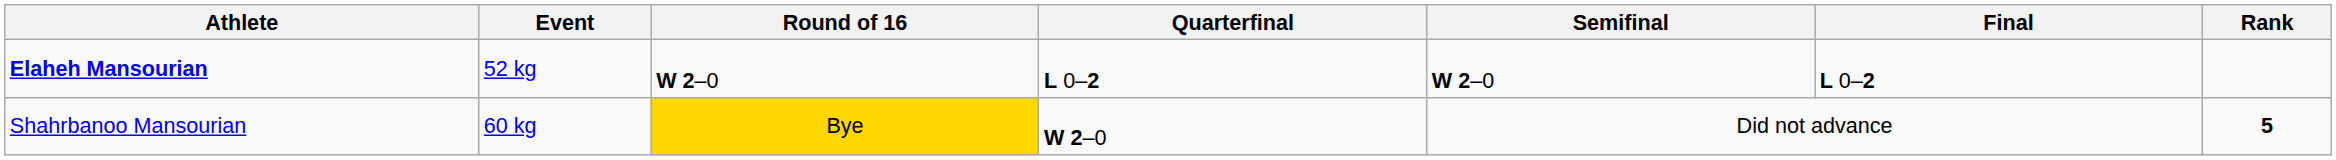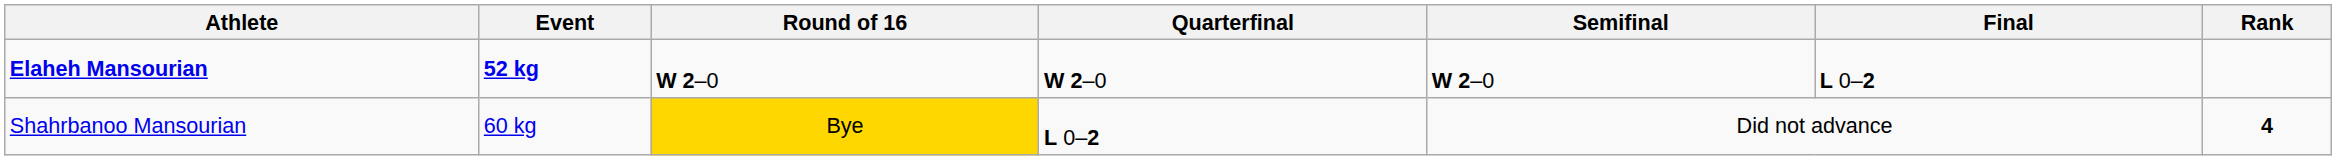 <table class="wikitable" width="98%" style="text-align:left; font-size:90%">
 <tr>
 <th width="11%">Athlete</th>
 <th width="4%">Event</th>
 <th width="9%">Round of 16</th>
 <th width="9%">Quarterfinal</th>
 <th width="9%">Semifinal</th>
 <th width="9%">Final</th>
 <th width="3%">Rank</th>
 </tr>
 <tr>
 <td><strong><a href='#'>Elaheh Mansourian</a></strong></td>
-<td><a href='#'>52 kg</a></td>
+<td><strong><a href='#'>52 kg</a></strong></td>
 <td><br><strong>W</strong> <strong>2</strong>–0</td>
-<td><br><strong>L</strong> 0–<strong>2</strong></td>
+<td><br><strong>W</strong> <strong>2</strong>–0</td>
 <td><br><strong>W</strong> <strong>2</strong>–0</td>
 <td><br><strong>L</strong> 0–<strong>2</strong></td>
 <td align=center></td>
 </tr>
 <tr>
 <td><a href='#'>Shahrbanoo Mansourian</a></td>
 <td><a href='#'>60 kg</a></td>
 <td align=center style="background: gold;">Bye</td>
-<td><br><strong>W</strong> <strong>2</strong>–0</td>
+<td><br><strong>L</strong> 0–<strong>2</strong></td>
 <td align=center colspan=2>Did not advance</td>
-<td align=center><strong>5</strong></td>
+<td align=center><strong>4</strong></td>
 </tr>
 </table>
